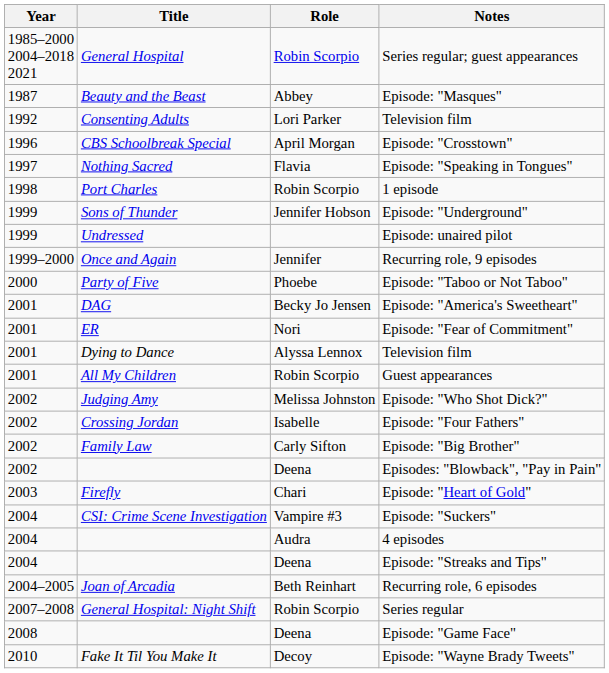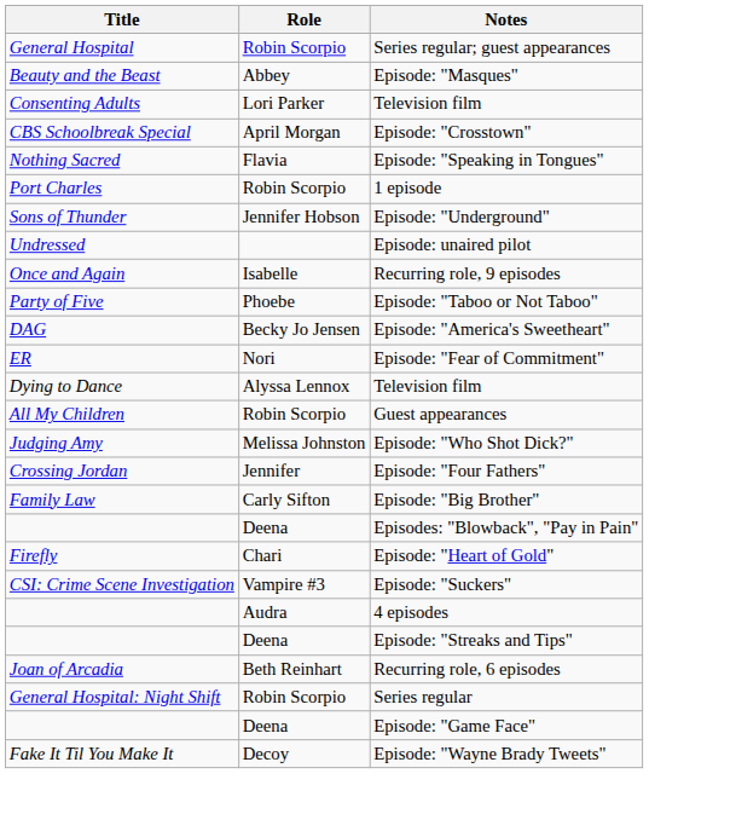 <table class="wikitable sortable">
 <tr>
-<th>Year</th>
 <th>Title</th>
 <th>Role</th>
 <th class="unsortable">Notes</th>
 </tr>
 <tr>
-<td>1985–2000<br>2004–2018<br>2021</td>
 <td><em><a href='#'>General Hospital</a></em></td>
 <td><a href='#'>Robin Scorpio</a></td>
 <td>Series regular; guest appearances</td>
 </tr>
 <tr>
-<td>1987</td>
 <td><em><a href='#'>Beauty and the Beast</a></em></td>
 <td>Abbey</td>
 <td>Episode: "Masques"</td>
 </tr>
 <tr>
-<td>1992</td>
 <td><em><a href='#'>Consenting Adults</a></em></td>
 <td>Lori Parker</td>
 <td>Television film</td>
 </tr>
 <tr>
-<td>1996</td>
 <td><em><a href='#'>CBS Schoolbreak Special</a></em></td>
 <td>April Morgan</td>
 <td>Episode: "Crosstown"</td>
 </tr>
 <tr>
-<td>1997</td>
 <td><em><a href='#'>Nothing Sacred</a></em></td>
 <td>Flavia</td>
 <td>Episode: "Speaking in Tongues"</td>
 </tr>
 <tr>
-<td>1998</td>
 <td><em><a href='#'>Port Charles</a></em></td>
 <td>Robin Scorpio</td>
 <td>1 episode</td>
 </tr>
 <tr>
-<td>1999</td>
 <td><em><a href='#'>Sons of Thunder</a></em></td>
 <td>Jennifer Hobson</td>
 <td>Episode: "Underground"</td>
 </tr>
 <tr>
-<td>1999</td>
 <td><em><a href='#'>Undressed</a></em></td>
 <td></td>
 <td>Episode: unaired pilot</td>
 </tr>
 <tr>
-<td>1999–2000</td>
 <td><em><a href='#'>Once and Again</a></em></td>
-<td>Jennifer</td>
+<td>Isabelle</td>
 <td>Recurring role, 9 episodes</td>
 </tr>
 <tr>
-<td>2000</td>
 <td><em><a href='#'>Party of Five</a></em></td>
 <td>Phoebe</td>
 <td>Episode: "Taboo or Not Taboo"</td>
 </tr>
 <tr>
-<td>2001</td>
 <td><em><a href='#'>DAG</a></em></td>
 <td>Becky Jo Jensen</td>
 <td>Episode: "America's Sweetheart"</td>
 </tr>
 <tr>
-<td>2001</td>
 <td><em><a href='#'>ER</a></em></td>
 <td>Nori</td>
 <td>Episode: "Fear of Commitment"</td>
 </tr>
 <tr>
-<td>2001</td>
 <td><em>Dying to Dance</em></td>
 <td>Alyssa Lennox</td>
 <td>Television film</td>
 </tr>
 <tr>
-<td>2001</td>
 <td><em><a href='#'>All My Children</a></em></td>
 <td>Robin Scorpio</td>
 <td>Guest appearances</td>
 </tr>
 <tr>
-<td>2002</td>
 <td><em><a href='#'>Judging Amy</a></em></td>
 <td>Melissa Johnston</td>
 <td>Episode: "Who Shot Dick?"</td>
 </tr>
 <tr>
-<td>2002</td>
 <td><em><a href='#'>Crossing Jordan</a></em></td>
-<td>Isabelle</td>
+<td>Jennifer</td>
 <td>Episode: "Four Fathers"</td>
 </tr>
 <tr>
-<td>2002</td>
 <td><em><a href='#'>Family Law</a></em></td>
 <td>Carly Sifton</td>
 <td>Episode: "Big Brother"</td>
 </tr>
 <tr>
-<td>2002</td>
 <td><em></em></td>
 <td>Deena</td>
 <td>Episodes: "Blowback", "Pay in Pain"</td>
 </tr>
 <tr>
-<td>2003</td>
 <td><em><a href='#'>Firefly</a></em></td>
 <td>Chari</td>
 <td>Episode: "<a href='#'>Heart of Gold</a>"</td>
 </tr>
 <tr>
-<td>2004</td>
 <td><em><a href='#'>CSI: Crime Scene Investigation</a></em></td>
 <td>Vampire #3</td>
 <td>Episode: "Suckers"</td>
 </tr>
 <tr>
-<td>2004</td>
 <td><em></em></td>
 <td>Audra</td>
 <td>4 episodes</td>
 </tr>
 <tr>
-<td>2004</td>
 <td><em></em></td>
 <td>Deena</td>
 <td>Episode: "Streaks and Tips"</td>
 </tr>
 <tr>
-<td>2004–2005</td>
 <td><em><a href='#'>Joan of Arcadia</a></em></td>
 <td>Beth Reinhart</td>
 <td>Recurring role, 6 episodes</td>
 </tr>
 <tr>
-<td>2007–2008</td>
 <td><em><a href='#'>General Hospital: Night Shift</a></em></td>
 <td>Robin Scorpio</td>
 <td>Series regular</td>
 </tr>
 <tr>
-<td>2008</td>
 <td><em></em></td>
 <td>Deena</td>
 <td>Episode: "Game Face"</td>
 </tr>
 <tr>
-<td>2010</td>
 <td><em>Fake It Til You Make It</em></td>
 <td>Decoy</td>
 <td>Episode: "Wayne Brady Tweets"</td>
 </tr>
 </table>
